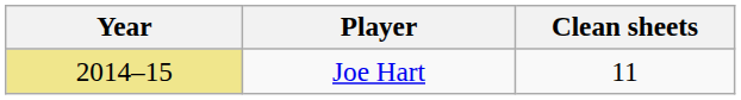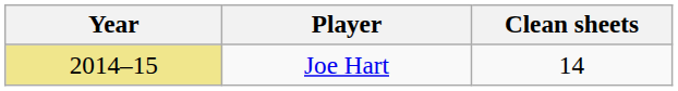 <table class="wikitable" style="text-align:center">
 <tr>
 <th>Year</th>
 <th>Player</th>
 <th>Clean sheets</th>
 </tr>
 <tr>
 <td style="background: khaki; width:130px;">2014–15</td>
 <td style="width:150px;"> <a href='#'>Joe Hart</a></td>
-<td style="width:120px;">11</td>
+<td style="width:120px;">14</td>
 </tr>
 </table>
